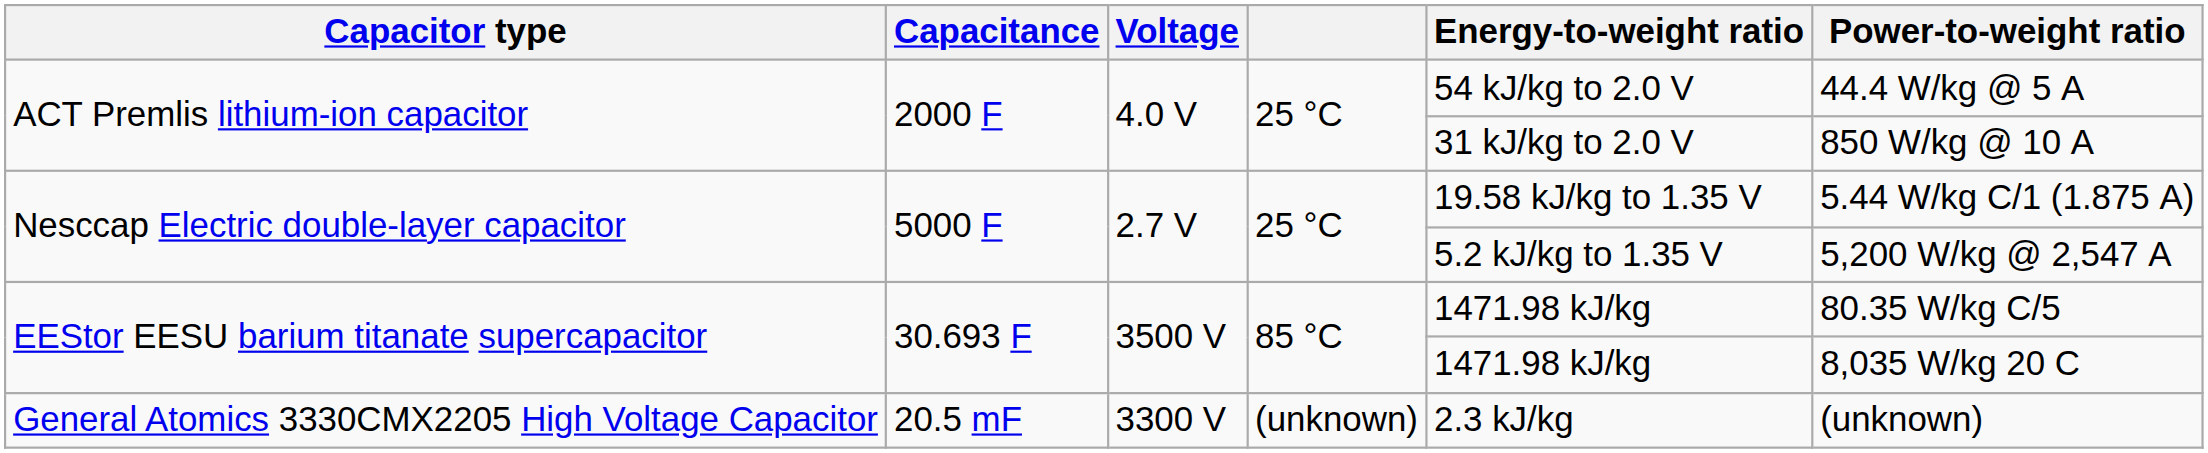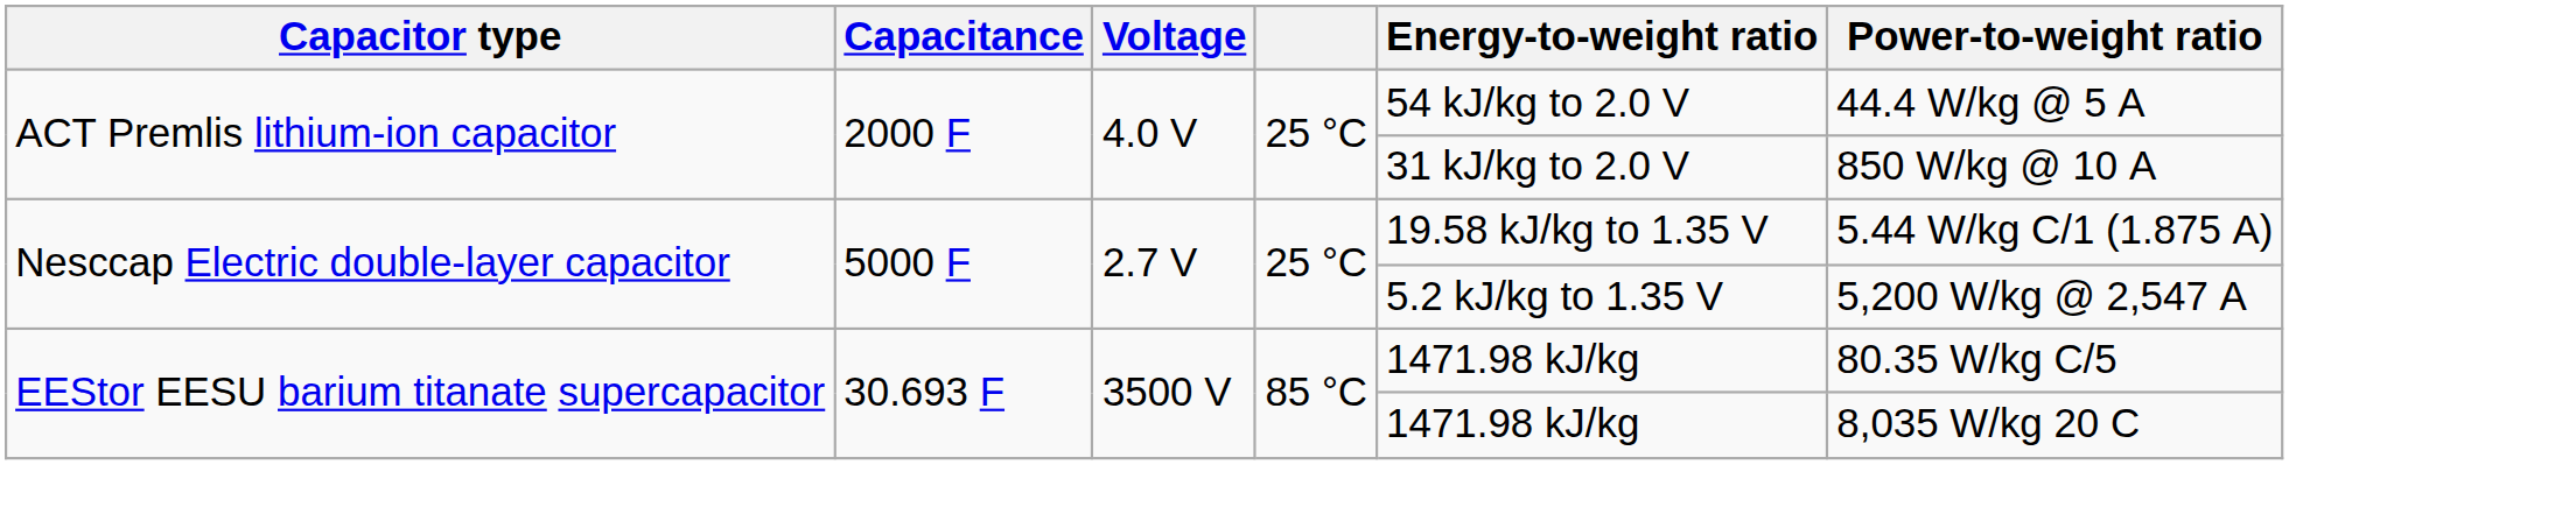 <table class="wikitable sortable">
 <tr>
 <th><a href='#'>Capacitor</a> type</th>
 <th data-sort-type="number"><a href='#'>Capacitance</a></th>
 <th data-sort-type="number"><a href='#'>Voltage</a></th>
 <th data-sort-type="number"></th>
 <th data-sort-type="number">Energy-to-weight ratio</th>
 <th data-sort-type="number">Power-to-weight ratio</th>
 </tr>
 <tr>
 <td rowspan=2>ACT Premlis <a href='#'>lithium-ion capacitor</a></td>
 <td rowspan=2>2000 <a href='#'>F</a></td>
 <td rowspan=2>4.0 V</td>
 <td rowspan=2>25 °C</td>
 <td>54 kJ/kg to 2.0 V</td>
 <td>44.4 W/kg @ 5 A</td>
 </tr>
 <tr>
 <td>31 kJ/kg to 2.0 V</td>
 <td>850 W/kg @ 10 A</td>
 </tr>
 <tr>
 <td rowspan=2>Nesccap <a href='#'>Electric double-layer capacitor</a></td>
 <td rowspan=2>5000 <a href='#'>F</a></td>
 <td rowspan=2>2.7 V</td>
 <td rowspan=2>25 °C</td>
 <td>19.58 kJ/kg to 1.35 V</td>
 <td>5.44 W/kg C/1 (1.875 A) </td>
 </tr>
 <tr>
 <td>5.2 kJ/kg to 1.35 V</td>
 <td>5,200 W/kg @ 2,547 A </td>
 </tr>
 <tr>
 <td rowspan=2><a href='#'>EEStor</a> EESU <a href='#'>barium titanate</a> <a href='#'>supercapacitor</a></td>
 <td rowspan=2>30.693 <a href='#'>F</a></td>
 <td rowspan=2>3500 V</td>
 <td rowspan=2>85 °C</td>
 <td>1471.98 kJ/kg</td>
 <td>80.35 W/kg C/5</td>
 </tr>
 <tr>
 <td>1471.98 kJ/kg</td>
 <td>8,035 W/kg 20 C</td>
 </tr>
-<tr>
-<td><a href='#'>General Atomics</a> 3330CMX2205 <a href='#'>High Voltage Capacitor</a></td>
-<td>20.5 <a href='#'>mF</a></td>
-<td>3300 V</td>
-<td>(unknown)</td>
-<td>2.3 kJ/kg</td>
-<td>(unknown)</td>
-</tr>
 </table>
